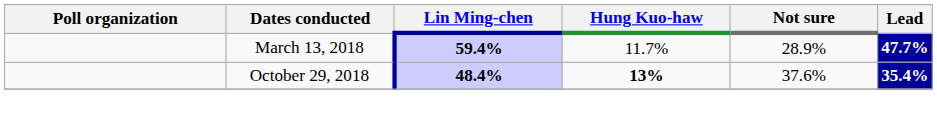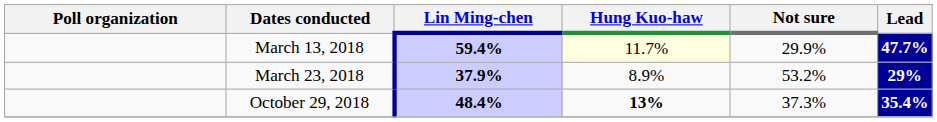 <table class="wikitable collapsible autocollapse" style="text-align:center">
 <tr style="background-color:# E9E9E9">
 <th style="width:200px;">Poll organization</th>
 <th style="width:150px;">Dates conducted</th>
 <th style="width:150px; border-bottom:4px solid #000099;"> <a href='#'>Lin Ming-chen</a></th>
 <th style="width:150px; border-bottom:4px solid #1B9431;"> <a href='#'>Hung Kuo-haw</a></th>
 <th style="width:130px; border-bottom:4px solid #707070;"> Not sure</th>
 <th style="width:40px;">Lead</th>
 </tr>
 <tr>
 <td></td>
 <td>March 13, 2018</td>
 <td style="background-color:#CCCCFF; border-left:4px solid #000099;"><strong>59.4%</strong></td>
-<td>11.7%</td>
-<td>28.9%</td>
+<td style="background: lightyellow;">11.7%</td>
+<td>29.9%</td>
 <td style="background:#000099; color:white"><strong>47.7%</strong></td>
+</tr>
+<tr>
+<td></td>
+<td>March 23, 2018</td>
+<td style="background-color:#CCCCFF; border-left:4px solid #000099;"><strong>37.9%</strong></td>
+<td>8.9%</td>
+<td>53.2%</td>
+<td style="background:#000099; color:white"><strong>29%</strong></td>
 </tr>
 <tr>
 <td></td>
 <td>October 29, 2018</td>
 <td style="background-color:#CCCCFF; border-left:4px solid #000099;"><strong>48.4%</strong></td>
 <td><strong>13%</strong></td>
-<td>37.6%</td>
+<td>37.3%</td>
 <td style="background:#000099; color:white"><strong>35.4%</strong></td>
 </tr>
 <tr>
 </tr>
 </table>
